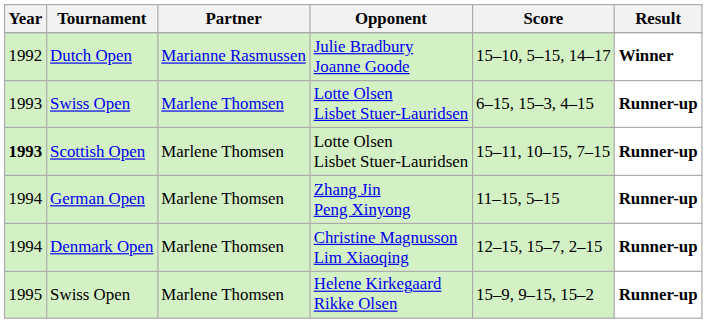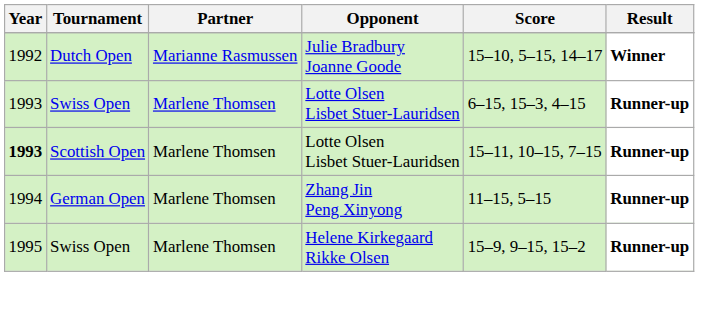 <table class="sortable wikitable" style="font-size: 90%;">
 <tr>
 <th>Year</th>
 <th>Tournament</th>
 <th>Partner</th>
 <th>Opponent</th>
 <th>Score</th>
 <th>Result</th>
 </tr>
 <tr>
 </tr>
 <tr style="background:#D4F1C5">
 <td align="center">1992</td>
 <td align="left"><a href='#'>Dutch Open</a></td>
 <td align="left"> <a href='#'>Marianne Rasmussen</a></td>
 <td align="left"> <a href='#'>Julie Bradbury</a> <br>  <a href='#'>Joanne Goode</a></td>
 <td align="left">15–10, 5–15, 14–17</td>
 <td style="text-align:left; background:white"> <strong>Winner</strong></td>
 </tr>
 <tr style="background:#D4F1C5">
 <td align="center">1993</td>
 <td align="left"><a href='#'>Swiss Open</a></td>
 <td align="left"> <a href='#'>Marlene Thomsen</a></td>
 <td align="left"> <a href='#'>Lotte Olsen</a> <br>  <a href='#'>Lisbet Stuer-Lauridsen</a></td>
 <td align="left">6–15, 15–3, 4–15</td>
 <td style="text-align:left; background:white"> <strong>Runner-up</strong></td>
 </tr>
 <tr style="background:#D4F1C5">
 <td align="center"><strong>1993</strong></td>
 <td align="left"><a href='#'>Scottish Open</a></td>
 <td align="left"> Marlene Thomsen</td>
 <td align="left"> Lotte Olsen <br>  Lisbet Stuer-Lauridsen</td>
 <td align="left">15–11, 10–15, 7–15</td>
 <td style="text-align:left; background:white"> <strong>Runner-up</strong></td>
 </tr>
 <tr style="background:#D4F1C5">
 <td align="center">1994</td>
 <td align="left"><a href='#'>German Open</a></td>
 <td align="left"> Marlene Thomsen</td>
 <td align="left"> <a href='#'>Zhang Jin</a> <br>  <a href='#'>Peng Xinyong</a></td>
 <td align="left">11–15, 5–15</td>
 <td style="text-align:left; background:white"> <strong>Runner-up</strong></td>
 </tr>
 <tr style="background:#D4F1C5">
-<td align="center">1994</td>
-<td align="left"><a href='#'>Denmark Open</a></td>
-<td align="left"> Marlene Thomsen</td>
-<td align="left"> <a href='#'>Christine Magnusson</a> <br>  <a href='#'>Lim Xiaoqing</a></td>
-<td align="left">12–15, 15–7, 2–15</td>
-<td style="text-align:left; background:white"> <strong>Runner-up</strong></td>
-</tr>
-<tr style="background:#D4F1C5">
 <td align="center">1995</td>
 <td align="left">Swiss Open</td>
 <td align="left"> Marlene Thomsen</td>
 <td align="left"> <a href='#'>Helene Kirkegaard</a> <br>  <a href='#'>Rikke Olsen</a></td>
 <td align="left">15–9, 9–15, 15–2</td>
 <td style="text-align:left; background:white"> <strong>Runner-up</strong></td>
 </tr>
 </table>
